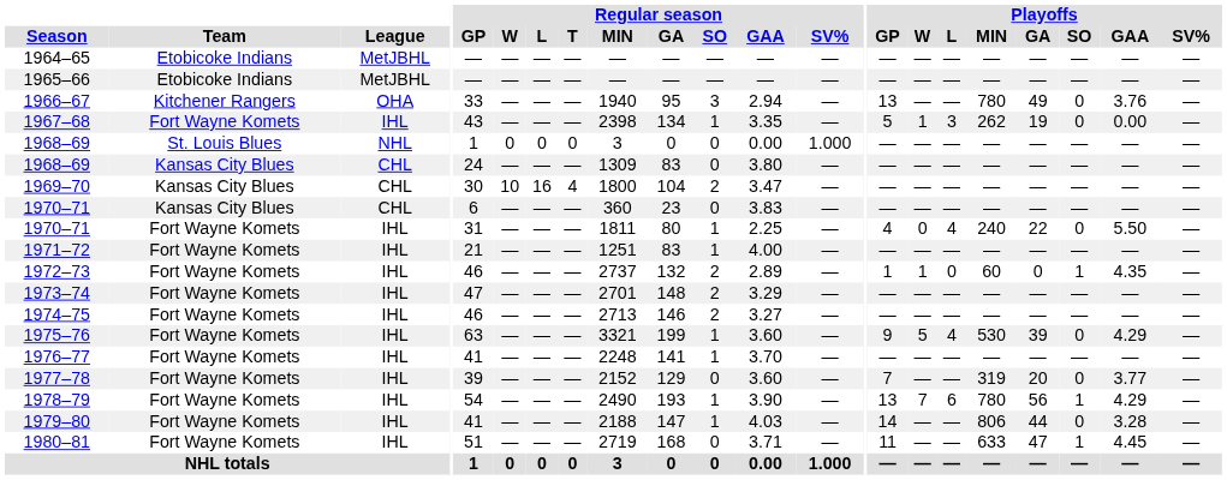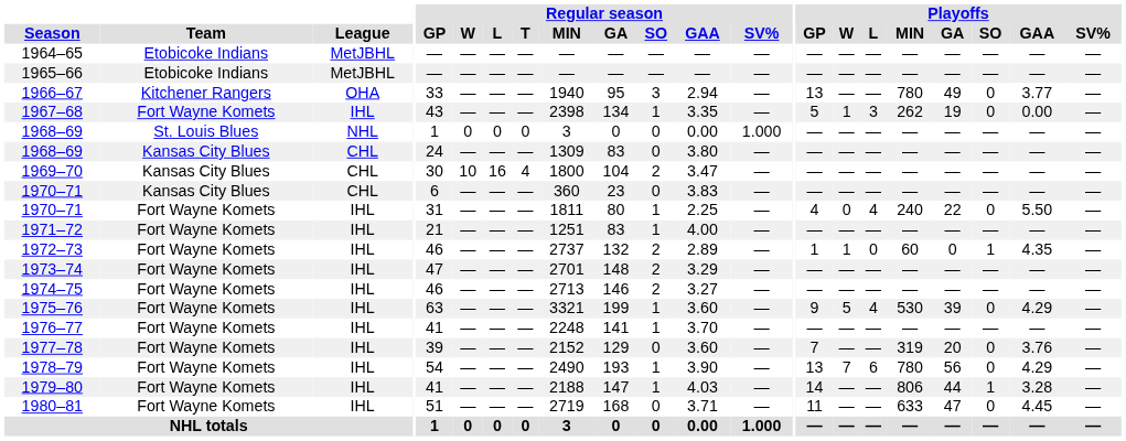 <table border="0" cellpadding="1" cellspacing="0" style="width:90%; text-align:center;">
 <tr bgcolor="#e0e0e0">
 <th colspan="3" bgcolor="#ffffff"></th>
 <th rowspan="99" bgcolor="#ffffff"></th>
 <th colspan="9" bgcolor="#e0e0e0"><a href='#'>Regular season</a></th>
 <th rowspan="99" bgcolor="#ffffff"></th>
 <th colspan="8" bgcolor="#e0e0e0"><a href='#'>Playoffs</a></th>
 </tr>
 <tr bgcolor="#e0e0e0">
 <th><a href='#'>Season</a></th>
 <th>Team</th>
 <th>League</th>
 <th>GP</th>
 <th>W</th>
 <th>L</th>
 <th>T</th>
 <th>MIN</th>
 <th>GA</th>
 <th><a href='#'>SO</a></th>
 <th><a href='#'>GAA</a></th>
 <th><a href='#'>SV%</a></th>
 <th>GP</th>
 <th>W</th>
 <th>L</th>
 <th>MIN</th>
 <th>GA</th>
 <th>SO</th>
 <th>GAA</th>
 <th>SV%</th>
 </tr>
 <tr>
 <td>1964–65</td>
 <td><a href='#'>Etobicoke Indians</a></td>
 <td><a href='#'>MetJBHL</a></td>
 <td>—</td>
 <td>—</td>
 <td>—</td>
 <td>—</td>
 <td>—</td>
 <td>—</td>
 <td>—</td>
 <td>—</td>
 <td>—</td>
 <td>—</td>
 <td>—</td>
 <td>—</td>
 <td>—</td>
 <td>—</td>
 <td>—</td>
 <td>—</td>
 <td>—</td>
 </tr>
 <tr bgcolor="#f0f0f0">
 <td>1965–66</td>
 <td>Etobicoke Indians</td>
 <td>MetJBHL</td>
 <td>—</td>
 <td>—</td>
 <td>—</td>
 <td>—</td>
 <td>—</td>
 <td>—</td>
 <td>—</td>
 <td>—</td>
 <td>—</td>
 <td>—</td>
 <td>—</td>
 <td>—</td>
 <td>—</td>
 <td>—</td>
 <td>—</td>
 <td>—</td>
 <td>—</td>
 </tr>
 <tr>
 <td><a href='#'>1966–67</a></td>
 <td><a href='#'>Kitchener Rangers</a></td>
 <td><a href='#'>OHA</a></td>
 <td>33</td>
 <td>—</td>
 <td>—</td>
 <td>—</td>
 <td>1940</td>
 <td>95</td>
 <td>3</td>
 <td>2.94</td>
 <td>—</td>
 <td>13</td>
 <td>—</td>
 <td>—</td>
 <td>780</td>
 <td>49</td>
 <td>0</td>
-<td>3.76</td>
+<td>3.77</td>
 <td>—</td>
 </tr>
 <tr bgcolor="#f0f0f0">
 <td><a href='#'>1967–68</a></td>
 <td><a href='#'>Fort Wayne Komets</a></td>
 <td><a href='#'>IHL</a></td>
 <td>43</td>
 <td>—</td>
 <td>—</td>
 <td>—</td>
 <td>2398</td>
 <td>134</td>
 <td>1</td>
 <td>3.35</td>
 <td>—</td>
 <td>5</td>
 <td>1</td>
 <td>3</td>
 <td>262</td>
 <td>19</td>
 <td>0</td>
 <td>0.00</td>
 <td>—</td>
 </tr>
 <tr>
 <td><a href='#'>1968–69</a></td>
 <td><a href='#'>St. Louis Blues</a></td>
 <td><a href='#'>NHL</a></td>
 <td>1</td>
 <td>0</td>
 <td>0</td>
 <td>0</td>
 <td>3</td>
 <td>0</td>
 <td>0</td>
 <td>0.00</td>
 <td>1.000</td>
 <td>—</td>
 <td>—</td>
 <td>—</td>
 <td>—</td>
 <td>—</td>
 <td>—</td>
 <td>—</td>
 <td>—</td>
 </tr>
 <tr bgcolor="#f0f0f0">
 <td><a href='#'>1968–69</a></td>
 <td><a href='#'>Kansas City Blues</a></td>
 <td><a href='#'>CHL</a></td>
 <td>24</td>
 <td>—</td>
 <td>—</td>
 <td>—</td>
 <td>1309</td>
 <td>83</td>
 <td>0</td>
 <td>3.80</td>
 <td>—</td>
 <td>—</td>
 <td>—</td>
 <td>—</td>
 <td>—</td>
 <td>—</td>
 <td>—</td>
 <td>—</td>
 <td>—</td>
 </tr>
 <tr>
 <td><a href='#'>1969–70</a></td>
 <td>Kansas City Blues</td>
 <td>CHL</td>
 <td>30</td>
 <td>10</td>
 <td>16</td>
 <td>4</td>
 <td>1800</td>
 <td>104</td>
 <td>2</td>
 <td>3.47</td>
 <td>—</td>
 <td>—</td>
 <td>—</td>
 <td>—</td>
 <td>—</td>
 <td>—</td>
 <td>—</td>
 <td>—</td>
 <td>—</td>
 </tr>
 <tr bgcolor="#f0f0f0">
 <td><a href='#'>1970–71</a></td>
 <td>Kansas City Blues</td>
 <td>CHL</td>
 <td>6</td>
 <td>—</td>
 <td>—</td>
 <td>—</td>
 <td>360</td>
 <td>23</td>
 <td>0</td>
 <td>3.83</td>
 <td>—</td>
 <td>—</td>
 <td>—</td>
 <td>—</td>
 <td>—</td>
 <td>—</td>
 <td>—</td>
 <td>—</td>
 <td>—</td>
 </tr>
 <tr>
 <td><a href='#'>1970–71</a></td>
 <td>Fort Wayne Komets</td>
 <td>IHL</td>
 <td>31</td>
 <td>—</td>
 <td>—</td>
 <td>—</td>
 <td>1811</td>
 <td>80</td>
 <td>1</td>
 <td>2.25</td>
 <td>—</td>
 <td>4</td>
 <td>0</td>
 <td>4</td>
 <td>240</td>
 <td>22</td>
 <td>0</td>
 <td>5.50</td>
 <td>—</td>
 </tr>
 <tr bgcolor="#f0f0f0">
 <td><a href='#'>1971–72</a></td>
 <td>Fort Wayne Komets</td>
 <td>IHL</td>
 <td>21</td>
 <td>—</td>
 <td>—</td>
 <td>—</td>
 <td>1251</td>
 <td>83</td>
 <td>1</td>
 <td>4.00</td>
 <td>—</td>
 <td>—</td>
 <td>—</td>
 <td>—</td>
 <td>—</td>
 <td>—</td>
 <td>—</td>
 <td>—</td>
 <td>—</td>
 </tr>
 <tr>
 <td><a href='#'>1972–73</a></td>
 <td>Fort Wayne Komets</td>
 <td>IHL</td>
 <td>46</td>
 <td>—</td>
 <td>—</td>
 <td>—</td>
 <td>2737</td>
 <td>132</td>
 <td>2</td>
 <td>2.89</td>
 <td>—</td>
 <td>1</td>
 <td>1</td>
 <td>0</td>
 <td>60</td>
 <td>0</td>
 <td>1</td>
 <td>4.35</td>
 <td>—</td>
 </tr>
 <tr bgcolor="#f0f0f0">
 <td><a href='#'>1973–74</a></td>
 <td>Fort Wayne Komets</td>
 <td>IHL</td>
 <td>47</td>
 <td>—</td>
 <td>—</td>
 <td>—</td>
 <td>2701</td>
 <td>148</td>
 <td>2</td>
 <td>3.29</td>
 <td>—</td>
 <td>—</td>
 <td>—</td>
 <td>—</td>
 <td>—</td>
 <td>—</td>
 <td>—</td>
 <td>—</td>
 <td>—</td>
 </tr>
 <tr>
 <td><a href='#'>1974–75</a></td>
 <td>Fort Wayne Komets</td>
 <td>IHL</td>
 <td>46</td>
 <td>—</td>
 <td>—</td>
 <td>—</td>
 <td>2713</td>
 <td>146</td>
 <td>2</td>
 <td>3.27</td>
 <td>—</td>
 <td>—</td>
 <td>—</td>
 <td>—</td>
 <td>—</td>
 <td>—</td>
 <td>—</td>
 <td>—</td>
 <td>—</td>
 </tr>
 <tr bgcolor="#f0f0f0">
 <td><a href='#'>1975–76</a></td>
 <td>Fort Wayne Komets</td>
 <td>IHL</td>
 <td>63</td>
 <td>—</td>
 <td>—</td>
 <td>—</td>
 <td>3321</td>
 <td>199</td>
 <td>1</td>
 <td>3.60</td>
 <td>—</td>
 <td>9</td>
 <td>5</td>
 <td>4</td>
 <td>530</td>
 <td>39</td>
 <td>0</td>
 <td>4.29</td>
 <td>—</td>
 </tr>
 <tr>
 <td><a href='#'>1976–77</a></td>
 <td>Fort Wayne Komets</td>
 <td>IHL</td>
 <td>41</td>
 <td>—</td>
 <td>—</td>
 <td>—</td>
 <td>2248</td>
 <td>141</td>
 <td>1</td>
 <td>3.70</td>
 <td>—</td>
 <td>—</td>
 <td>—</td>
 <td>—</td>
 <td>—</td>
 <td>—</td>
 <td>—</td>
 <td>—</td>
 <td>—</td>
 </tr>
 <tr bgcolor="#f0f0f0">
 <td><a href='#'>1977–78</a></td>
 <td>Fort Wayne Komets</td>
 <td>IHL</td>
 <td>39</td>
 <td>—</td>
 <td>—</td>
 <td>—</td>
 <td>2152</td>
 <td>129</td>
 <td>0</td>
 <td>3.60</td>
 <td>—</td>
 <td>7</td>
 <td>—</td>
 <td>—</td>
 <td>319</td>
 <td>20</td>
 <td>0</td>
-<td>3.77</td>
+<td>3.76</td>
 <td>—</td>
 </tr>
 <tr>
 <td><a href='#'>1978–79</a></td>
 <td>Fort Wayne Komets</td>
 <td>IHL</td>
 <td>54</td>
 <td>—</td>
 <td>—</td>
 <td>—</td>
 <td>2490</td>
 <td>193</td>
 <td>1</td>
 <td>3.90</td>
 <td>—</td>
 <td>13</td>
 <td>7</td>
 <td>6</td>
 <td>780</td>
 <td>56</td>
-<td>1</td>
+<td>0</td>
 <td>4.29</td>
 <td>—</td>
 </tr>
 <tr bgcolor="#f0f0f0">
 <td><a href='#'>1979–80</a></td>
 <td>Fort Wayne Komets</td>
 <td>IHL</td>
 <td>41</td>
 <td>—</td>
 <td>—</td>
 <td>—</td>
 <td>2188</td>
 <td>147</td>
 <td>1</td>
 <td>4.03</td>
 <td>—</td>
 <td>14</td>
 <td>—</td>
 <td>—</td>
 <td>806</td>
 <td>44</td>
-<td>0</td>
+<td>1</td>
 <td>3.28</td>
 <td>—</td>
 </tr>
 <tr>
 <td><a href='#'>1980–81</a></td>
 <td>Fort Wayne Komets</td>
 <td>IHL</td>
 <td>51</td>
 <td>—</td>
 <td>—</td>
 <td>—</td>
 <td>2719</td>
 <td>168</td>
 <td>0</td>
 <td>3.71</td>
 <td>—</td>
 <td>11</td>
 <td>—</td>
 <td>—</td>
 <td>633</td>
 <td>47</td>
-<td>1</td>
+<td>0</td>
 <td>4.45</td>
 <td>—</td>
 </tr>
 <tr bgcolor="#e0e0e0">
 <th colspan=3>NHL totals</th>
 <th>1</th>
 <th>0</th>
 <th>0</th>
 <th>0</th>
 <th>3</th>
 <th>0</th>
 <th>0</th>
 <th>0.00</th>
 <th>1.000</th>
 <th>—</th>
 <th>—</th>
 <th>—</th>
 <th>—</th>
 <th>—</th>
 <th>—</th>
 <th>—</th>
 <th>—</th>
 </tr>
 </table>
